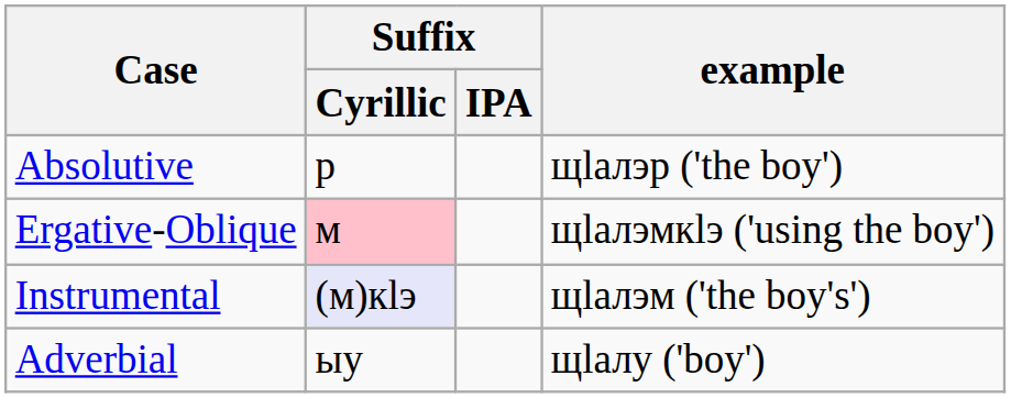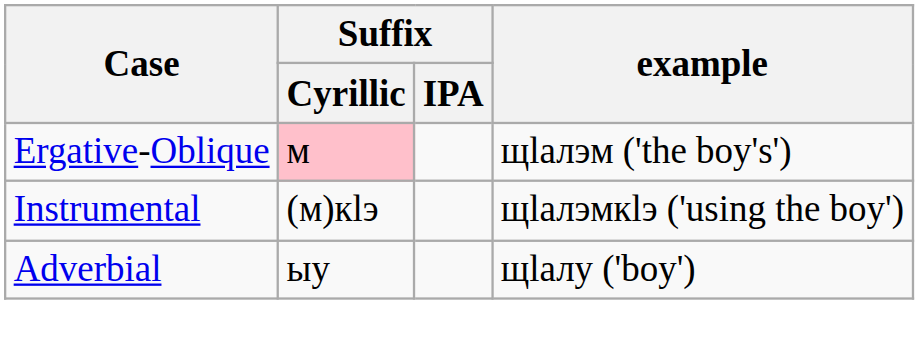 <table class="wikitable">
 <tr>
 <th rowspan=2>Case</th>
 <th colspan=2>Suffix</th>
 <th rowspan=2>example</th>
 </tr>
 <tr>
 <th>Cyrillic</th>
 <th>IPA</th>
 </tr>
 <tr>
-<td><a href='#'>Absolutive</a></td>
-<td>р</td>
-<td></td>
-<td>щӏалэр  ('the boy')</td>
-</tr>
-<tr>
 <td><a href='#'>Ergative</a>-<a href='#'>Oblique</a></td>
 <td style="background: pink;">м</td>
 <td></td>
-<td>щӏалэмкӏэ  ('using the boy')</td>
+<td>щӏалэм  ('the boy's')</td>
 </tr>
 <tr>
 <td><a href='#'>Instrumental</a></td>
-<td style="background: lavender;">(м)кӏэ</td>
+<td>(м)кӏэ</td>
 <td></td>
-<td>щӏалэм  ('the boy's')</td>
+<td>щӏалэмкӏэ  ('using the boy')</td>
 </tr>
 <tr>
 <td><a href='#'>Adverbial</a></td>
 <td>ыу</td>
 <td></td>
 <td>щӏалу  ('boy')</td>
 </tr>
 </table>
